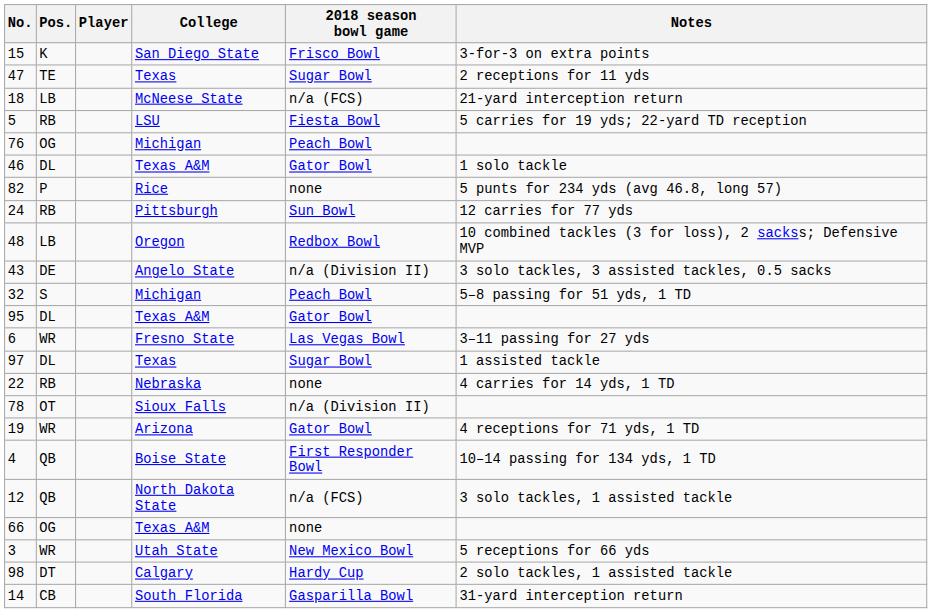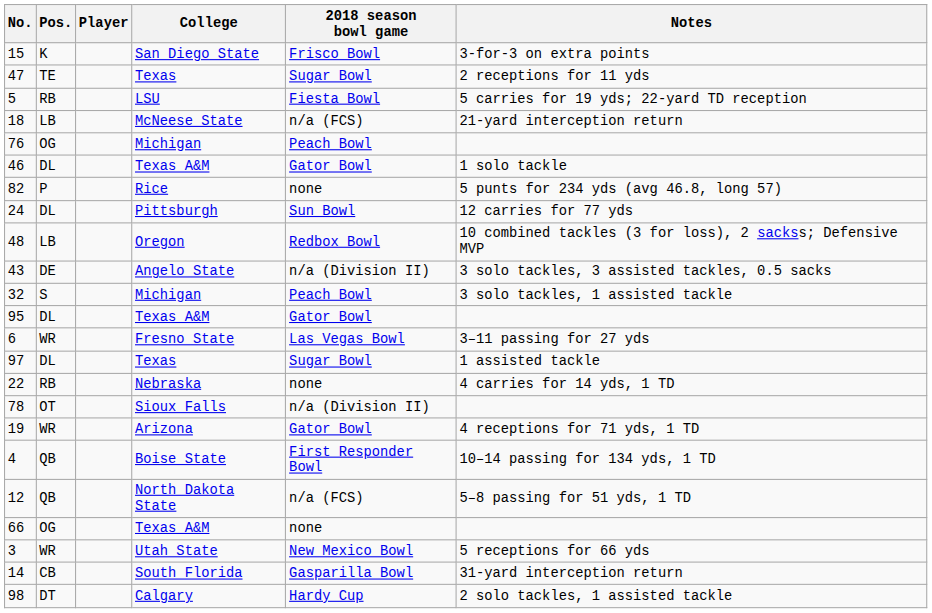 <table class="wikitable sortable">
 <tr>
 <th>No.</th>
 <th>Pos.</th>
 <th>Player</th>
 <th>College</th>
 <th>2018 season<br>bowl game</th>
 <th class=unsortable>Notes</th>
 </tr>
 <tr>
 <td>15</td>
 <td>K</td>
 <td></td>
 <td><a href='#'>San Diego State</a></td>
 <td><a href='#'>Frisco Bowl</a></td>
 <td>3-for-3 on extra points</td>
 </tr>
 <tr>
 <td>47</td>
 <td>TE</td>
 <td></td>
 <td><a href='#'>Texas</a></td>
 <td><a href='#'>Sugar Bowl</a></td>
 <td>2 receptions for 11 yds</td>
 </tr>
 <tr>
+<td>5</td>
+<td>RB</td>
+<td></td>
+<td><a href='#'>LSU</a></td>
+<td><a href='#'>Fiesta Bowl</a></td>
+<td>5 carries for 19 yds; 22-yard TD reception</td>
+</tr>
+<tr>
 <td>18</td>
 <td>LB</td>
 <td></td>
 <td><a href='#'>McNeese State</a></td>
 <td>n/a (FCS)</td>
 <td>21-yard interception return</td>
-</tr>
-<tr>
-<td>5</td>
-<td>RB</td>
-<td></td>
-<td><a href='#'>LSU</a></td>
-<td><a href='#'>Fiesta Bowl</a></td>
-<td>5 carries for 19 yds; 22-yard TD reception</td>
 </tr>
 <tr>
 <td>76</td>
 <td>OG</td>
 <td></td>
 <td><a href='#'>Michigan</a></td>
 <td><a href='#'>Peach Bowl</a></td>
 <td></td>
 </tr>
 <tr>
 <td>46</td>
 <td>DL</td>
 <td></td>
 <td><a href='#'>Texas A&M</a></td>
 <td><a href='#'>Gator Bowl</a></td>
 <td>1 solo tackle</td>
 </tr>
 <tr>
 <td>82</td>
 <td>P</td>
 <td></td>
 <td><a href='#'>Rice</a></td>
 <td>none</td>
 <td>5 punts for 234 yds (avg 46.8, long 57)</td>
 </tr>
 <tr>
 <td>24</td>
-<td>RB</td>
+<td>DL</td>
 <td></td>
 <td><a href='#'>Pittsburgh</a></td>
 <td><a href='#'>Sun Bowl</a></td>
 <td>12 carries for 77 yds</td>
 </tr>
 <tr>
 <td>48</td>
 <td>LB</td>
 <td></td>
 <td><a href='#'>Oregon</a></td>
 <td><a href='#'>Redbox Bowl</a></td>
 <td>10 combined tackles (3 for loss), 2 <a href='#'>sacks</a>s; Defensive MVP</td>
 </tr>
 <tr>
 <td>43</td>
 <td>DE</td>
 <td></td>
 <td><a href='#'>Angelo State</a></td>
 <td>n/a (Division II)</td>
 <td>3 solo tackles, 3 assisted tackles, 0.5 sacks</td>
 </tr>
 <tr>
 <td>32</td>
 <td>S</td>
 <td></td>
 <td><a href='#'>Michigan</a></td>
 <td><a href='#'>Peach Bowl</a></td>
-<td>5–8 passing for 51 yds, 1 TD</td>
+<td>3 solo tackles, 1 assisted tackle</td>
 </tr>
 <tr>
 <td>95</td>
 <td>DL</td>
 <td></td>
 <td><a href='#'>Texas A&M</a></td>
 <td><a href='#'>Gator Bowl</a></td>
 <td></td>
 </tr>
 <tr>
 <td>6</td>
 <td>WR</td>
 <td></td>
 <td><a href='#'>Fresno State</a></td>
 <td><a href='#'>Las Vegas Bowl</a></td>
 <td>3–11 passing for 27 yds</td>
 </tr>
 <tr>
 <td>97</td>
 <td>DL</td>
 <td></td>
 <td><a href='#'>Texas</a></td>
 <td><a href='#'>Sugar Bowl</a></td>
 <td>1 assisted tackle</td>
 </tr>
 <tr>
 <td>22</td>
 <td>RB</td>
 <td></td>
 <td><a href='#'>Nebraska</a></td>
 <td>none</td>
 <td>4 carries for 14 yds, 1 TD</td>
 </tr>
 <tr>
 <td>78</td>
 <td>OT</td>
 <td></td>
 <td><a href='#'>Sioux Falls</a></td>
 <td>n/a (Division II)</td>
 <td></td>
 </tr>
 <tr>
 <td>19</td>
 <td>WR</td>
 <td></td>
 <td><a href='#'>Arizona</a></td>
 <td><a href='#'>Gator Bowl</a></td>
 <td>4 receptions for 71 yds, 1 TD</td>
 </tr>
 <tr>
 <td>4</td>
 <td>QB</td>
 <td></td>
 <td><a href='#'>Boise State</a></td>
 <td><a href='#'>First Responder Bowl</a></td>
 <td>10–14 passing for 134 yds, 1 TD</td>
 </tr>
 <tr>
 <td>12</td>
 <td>QB</td>
 <td></td>
 <td><a href='#'>North Dakota State</a></td>
 <td>n/a (FCS)</td>
-<td>3 solo tackles, 1 assisted tackle</td>
+<td>5–8 passing for 51 yds, 1 TD</td>
 </tr>
 <tr>
 <td>66</td>
 <td>OG</td>
 <td></td>
 <td><a href='#'>Texas A&M</a></td>
 <td>none</td>
 <td></td>
 </tr>
 <tr>
 <td>3</td>
 <td>WR</td>
 <td></td>
 <td><a href='#'>Utah State</a></td>
 <td><a href='#'>New Mexico Bowl</a></td>
 <td>5 receptions for 66 yds</td>
 </tr>
 <tr>
+<td>14</td>
+<td>CB</td>
+<td></td>
+<td><a href='#'>South Florida</a></td>
+<td><a href='#'>Gasparilla Bowl</a></td>
+<td>31-yard interception return</td>
+</tr>
+<tr>
 <td>98</td>
 <td>DT</td>
 <td></td>
 <td><a href='#'>Calgary</a></td>
 <td><a href='#'>Hardy Cup</a> </td>
 <td>2 solo tackles, 1 assisted tackle</td>
 </tr>
-<tr>
-<td>14</td>
-<td>CB</td>
-<td></td>
-<td><a href='#'>South Florida</a></td>
-<td><a href='#'>Gasparilla Bowl</a></td>
-<td>31-yard interception return</td>
-</tr>
 </table>
